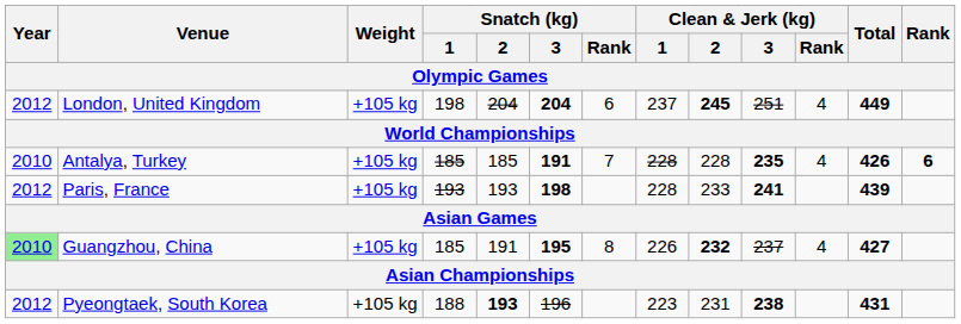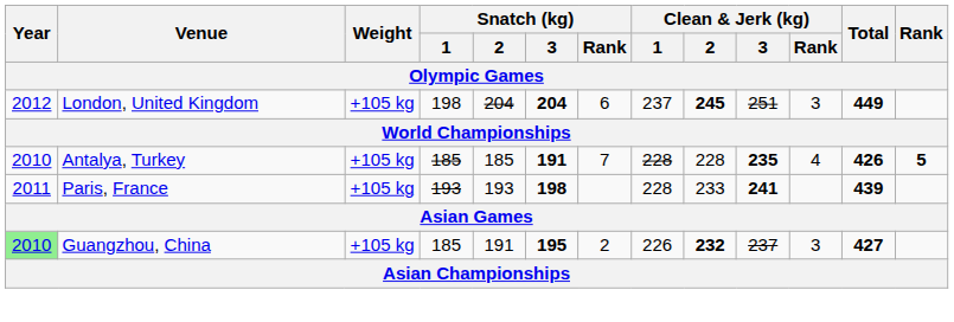 <table class = "wikitable" style="text-align:center;">
 <tr>
 <th rowspan=2 width=40>Year</th>
 <th rowspan=2 width=250>Venue</th>
 <th rowspan=2 width=60>Weight</th>
 <th colspan=4>Snatch (kg)</th>
 <th colspan=4>Clean & Jerk (kg)</th>
 <th rowspan=2 width=40>Total</th>
 <th rowspan=2 width=40>Rank</th>
 </tr>
 <tr>
 <th width=40>1</th>
 <th width=40>2</th>
 <th width=40>3</th>
 <th width=40>Rank</th>
 <th width=40>1</th>
 <th width=40>2</th>
 <th width=40>3</th>
 <th width=40>Rank</th>
 </tr>
 <tr>
 <th colspan=13><a href='#'>Olympic Games</a></th>
 </tr>
 <tr>
 <td><a href='#'>2012</a></td>
 <td align=left> <a href='#'>London</a>, <a href='#'>United Kingdom</a></td>
 <td><a href='#'>+105 kg</a></td>
 <td>198</td>
 <td><s>204</s></td>
 <td><strong>204</strong></td>
 <td>6</td>
 <td>237</td>
 <td><strong>245</strong></td>
 <td><s>251</s></td>
-<td>4</td>
+<td>3</td>
 <td><strong>449</strong></td>
 <td><strong></strong></td>
 </tr>
 <tr>
 <th colspan=13><a href='#'>World Championships</a></th>
 </tr>
 <tr>
 <td><a href='#'>2010</a></td>
 <td align=left> <a href='#'>Antalya</a>, <a href='#'>Turkey</a></td>
 <td><a href='#'>+105 kg</a></td>
 <td><s>185</s></td>
 <td>185</td>
 <td><strong>191</strong></td>
 <td>7</td>
 <td><s>228</s></td>
 <td>228</td>
 <td><strong>235</strong></td>
 <td>4</td>
 <td><strong>426</strong></td>
-<td><strong>6</strong></td>
+<td><strong>5</strong></td>
 </tr>
 <tr>
-<td><a href='#'>2012</a></td>
+<td><a href='#'>2011</a></td>
 <td align=left> <a href='#'>Paris</a>, <a href='#'>France</a></td>
 <td><a href='#'>+105 kg</a></td>
 <td><s>193</s></td>
 <td>193</td>
 <td><strong>198</strong></td>
 <td><strong></strong></td>
 <td>228</td>
 <td>233</td>
 <td><strong>241</strong></td>
 <td><strong></strong></td>
 <td><strong>439</strong></td>
 <td><strong></strong></td>
 </tr>
 <tr>
 <th colspan=13><a href='#'>Asian Games</a></th>
 </tr>
 <tr>
 <td style="background: lightgreen;"><a href='#'>2010</a></td>
 <td align=left> <a href='#'>Guangzhou</a>, <a href='#'>China</a></td>
 <td><a href='#'>+105 kg</a></td>
 <td>185</td>
 <td>191</td>
 <td><strong>195</strong></td>
-<td>8</td>
+<td>2</td>
 <td>226</td>
 <td><strong>232</strong></td>
 <td><s>237</s></td>
-<td>4</td>
+<td>3</td>
 <td><strong>427</strong></td>
 <td><strong></strong></td>
 </tr>
 <tr>
 <th colspan=13><a href='#'>Asian Championships</a></th>
 </tr>
-<tr>
-<td><a href='#'>2012</a></td>
-<td align=left> <a href='#'>Pyeongtaek</a>, <a href='#'>South Korea</a></td>
-<td>+105 kg</td>
-<td>188</td>
-<td><strong>193</strong></td>
-<td><s>196</s></td>
-<td><strong></strong></td>
-<td>223</td>
-<td>231</td>
-<td><strong>238</strong></td>
-<td><strong></strong></td>
-<td><strong>431</strong></td>
-<td><strong></strong></td>
-</tr>
 </table>
